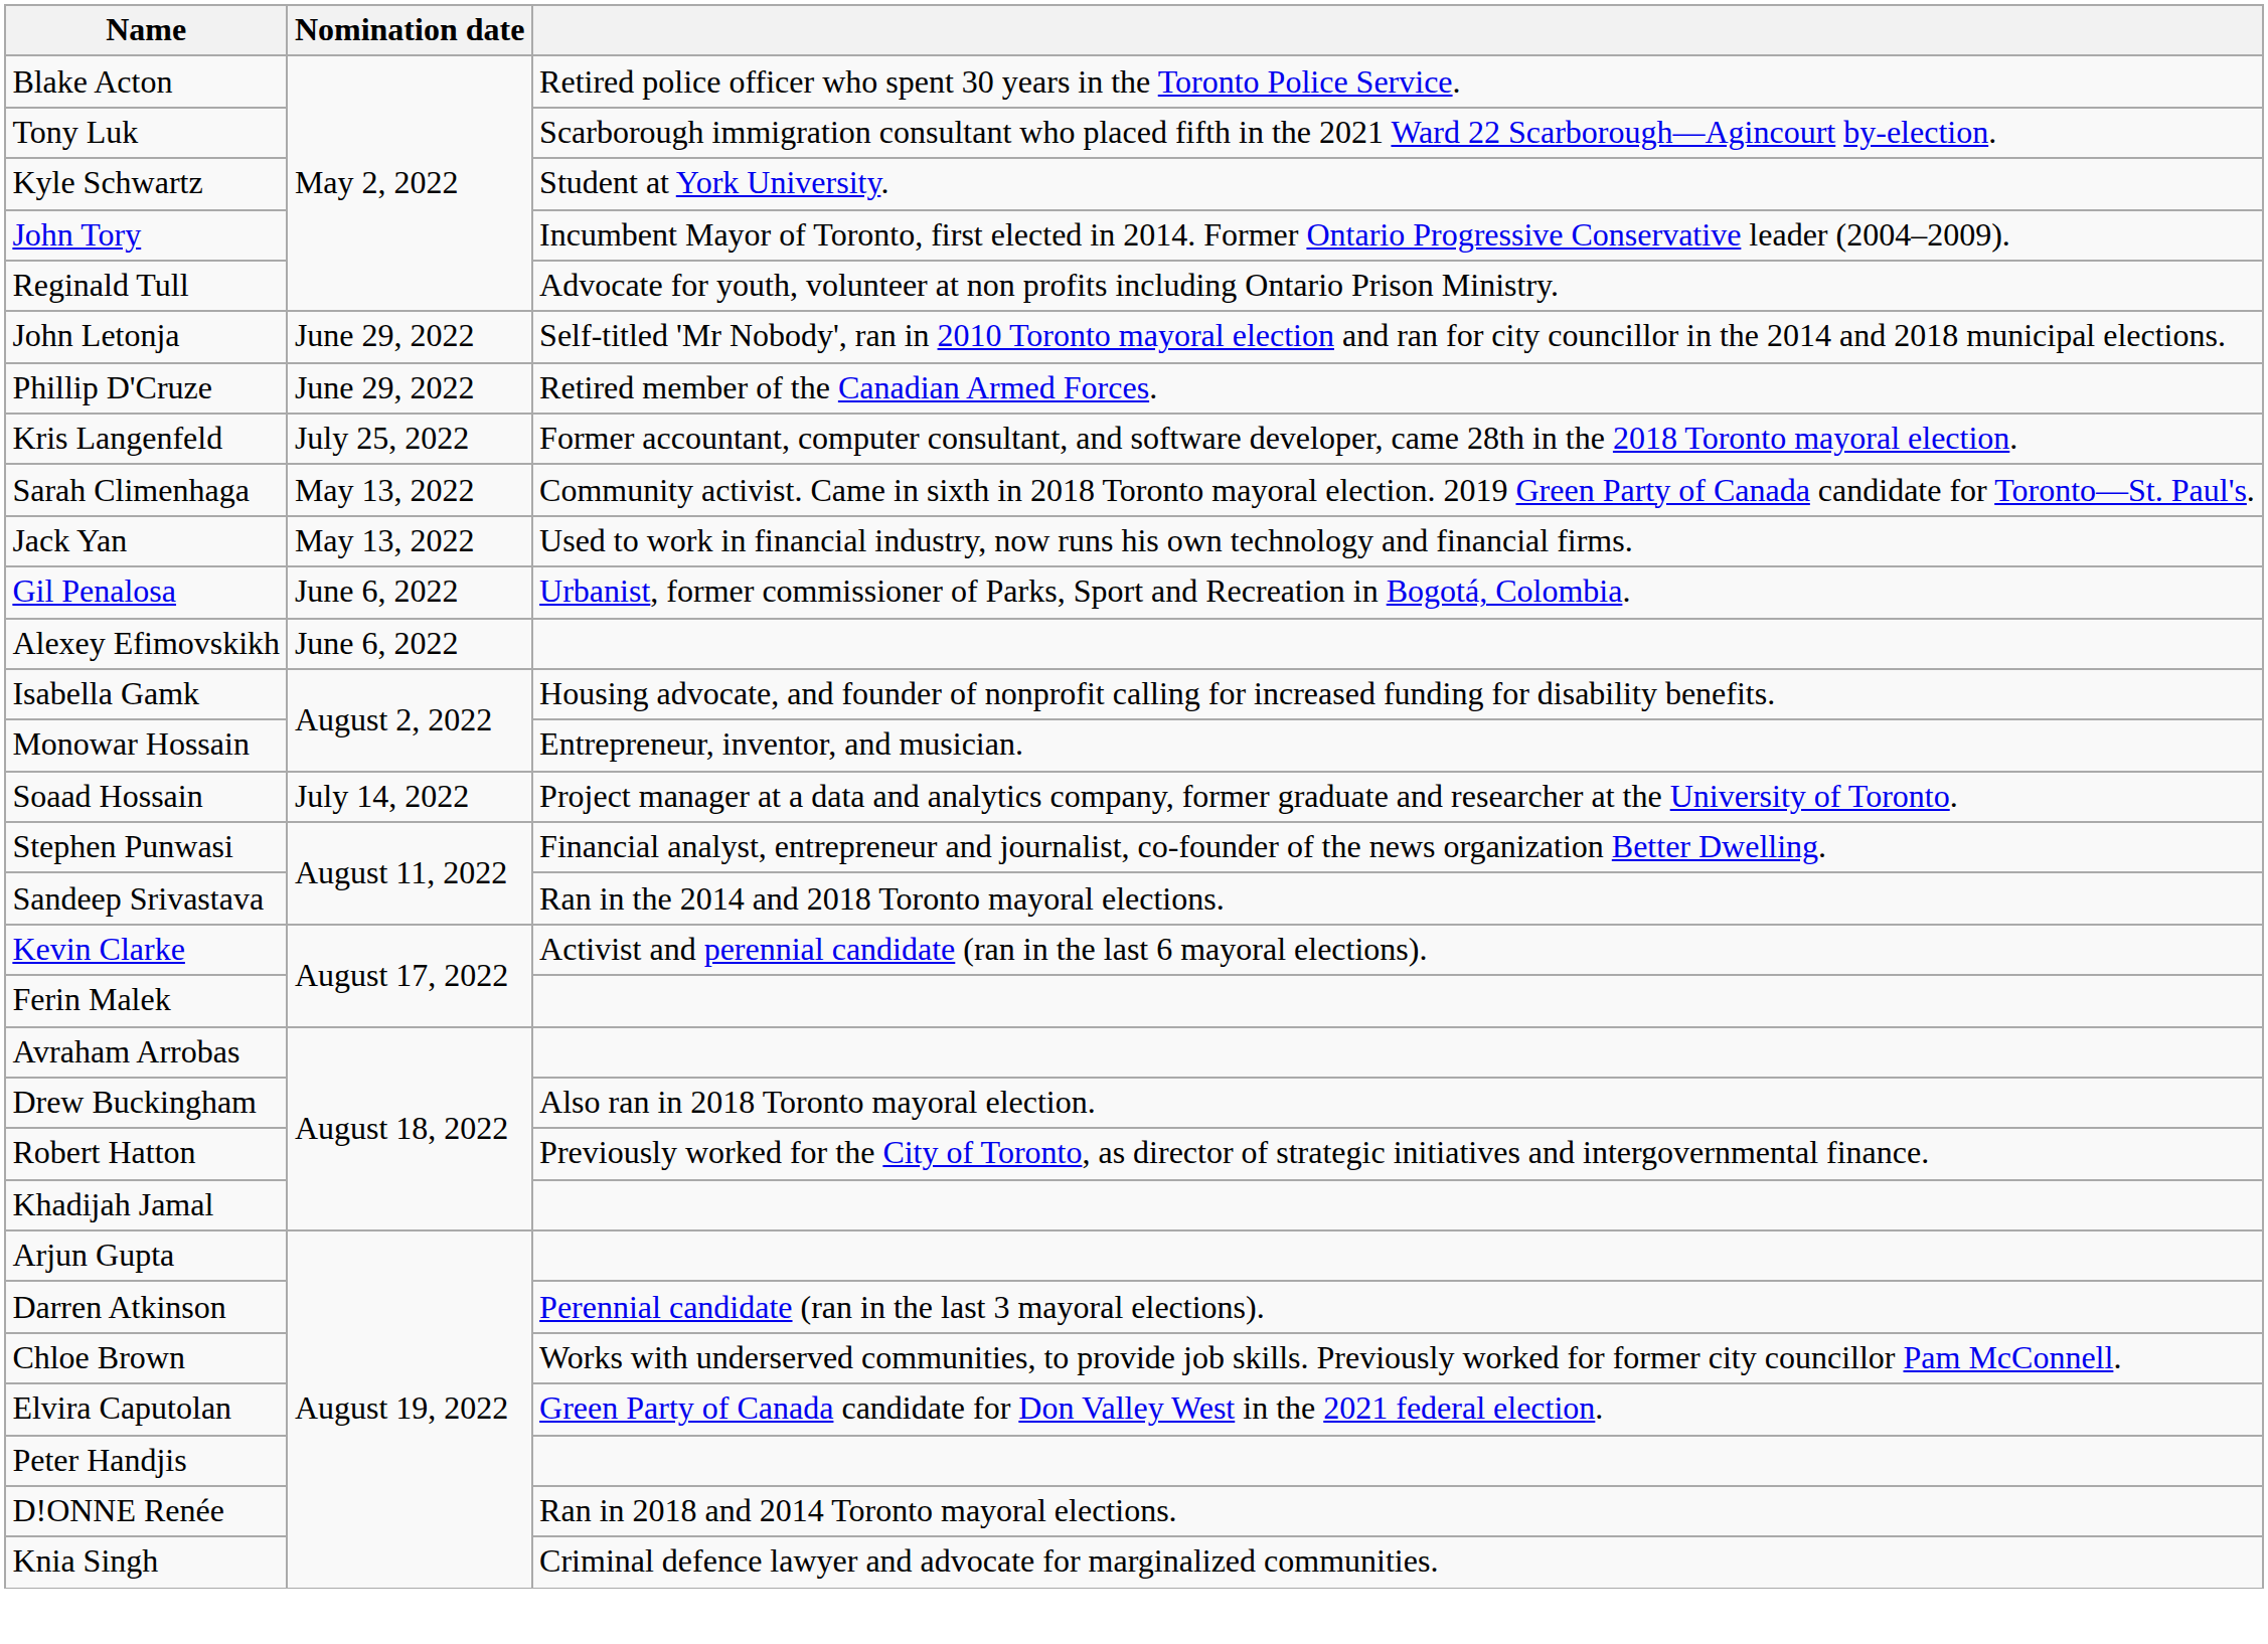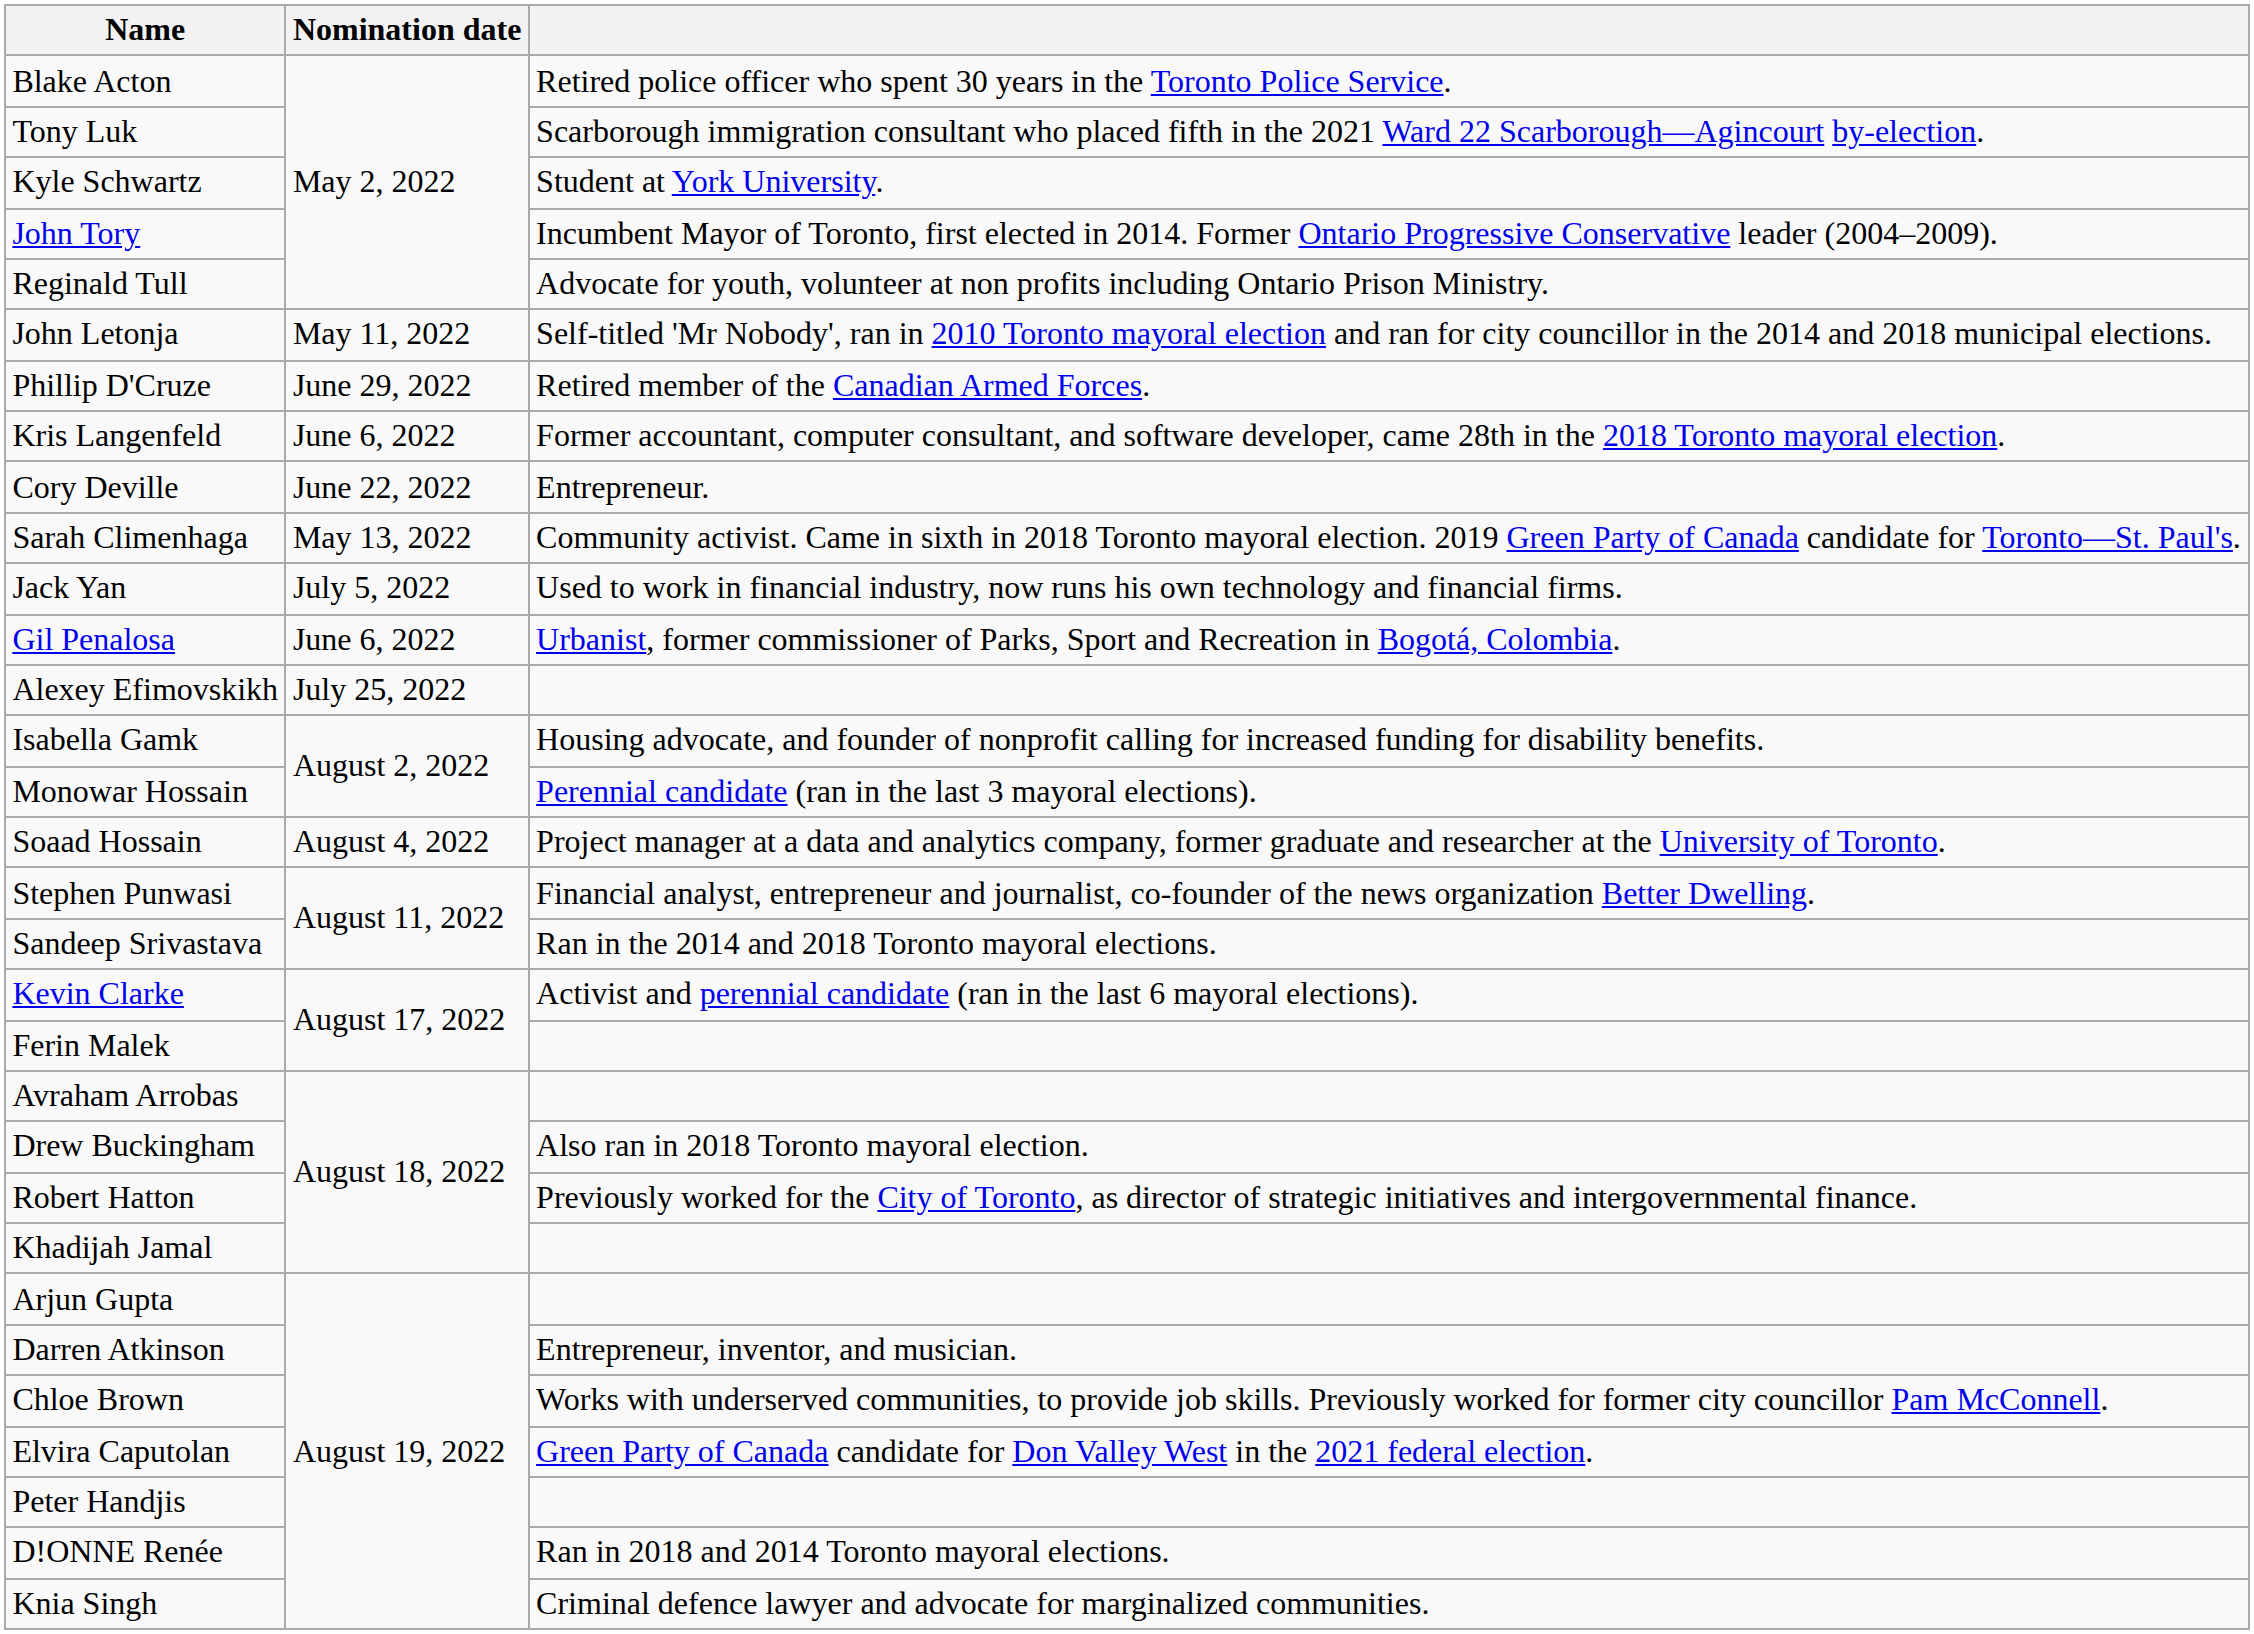 <table class="wikitable sortable">
 <tr>
 <th>Name</th>
 <th>Nomination date</th>
 <th></th>
 </tr>
 <tr>
 <td>Blake Acton</td>
 <td rowspan="5">May 2, 2022</td>
 <td>Retired police officer who spent 30 years in the <a href='#'>Toronto Police Service</a>.</td>
 </tr>
 <tr>
 <td>Tony Luk</td>
 <td>Scarborough immigration consultant who placed fifth in the 2021 <a href='#'>Ward 22 Scarborough—Agincourt</a> <a href='#'>by-election</a>.</td>
 </tr>
 <tr>
 <td>Kyle Schwartz</td>
 <td>Student at <a href='#'>York University</a>.</td>
 </tr>
 <tr>
 <td><a href='#'>John Tory</a></td>
 <td>Incumbent Mayor of Toronto, first elected in 2014. Former <a href='#'>Ontario Progressive Conservative</a> leader (2004–2009).</td>
 </tr>
 <tr>
 <td>Reginald Tull</td>
 <td>Advocate for youth, volunteer at non profits including Ontario Prison Ministry.</td>
 </tr>
 <tr>
 <td>John Letonja</td>
-<td>June 29, 2022</td>
+<td>May 11, 2022</td>
 <td>Self-titled 'Mr Nobody', ran in <a href='#'>2010 Toronto mayoral election</a> and ran for city councillor in the 2014 and 2018 municipal elections.</td>
 </tr>
 <tr>
 <td>Phillip D'Cruze</td>
 <td>June 29, 2022</td>
 <td>Retired member of the <a href='#'>Canadian Armed Forces</a>.</td>
 </tr>
 <tr>
 <td>Kris Langenfeld</td>
-<td>July 25, 2022</td>
+<td>June 6, 2022</td>
 <td>Former accountant, computer consultant, and software developer, came 28th in the <a href='#'>2018 Toronto mayoral election</a>.</td>
+</tr>
+<tr>
+<td>Cory Deville</td>
+<td>June 22, 2022</td>
+<td>Entrepreneur.</td>
 </tr>
 <tr>
 <td>Sarah Climenhaga</td>
 <td>May 13, 2022</td>
 <td>Community activist. Came in sixth in 2018 Toronto mayoral election. 2019 <a href='#'>Green Party of Canada</a> candidate for <a href='#'>Toronto—St. Paul's</a>.</td>
 </tr>
 <tr>
 <td>Jack Yan</td>
-<td>May 13, 2022</td>
+<td>July 5, 2022</td>
 <td>Used to work in financial industry, now runs his own technology and financial firms.</td>
 </tr>
 <tr>
 <td><a href='#'>Gil Penalosa</a></td>
 <td>June 6, 2022</td>
 <td><a href='#'>Urbanist</a>, former commissioner of Parks, Sport and Recreation in <a href='#'>Bogotá, Colombia</a>.</td>
 </tr>
 <tr>
 <td>Alexey Efimovskikh</td>
-<td>June 6, 2022</td>
+<td>July 25, 2022</td>
 <td></td>
 </tr>
 <tr>
 <td>Isabella Gamk</td>
 <td rowspan="2">August 2, 2022</td>
 <td>Housing advocate, and founder of nonprofit calling for increased funding for disability benefits.</td>
 </tr>
 <tr>
 <td>Monowar Hossain</td>
-<td>Entrepreneur, inventor, and musician.</td>
+<td><a href='#'>Perennial candidate</a> (ran in the last 3 mayoral elections).</td>
 </tr>
 <tr>
 <td>Soaad Hossain</td>
-<td>July 14, 2022</td>
+<td>August 4, 2022</td>
 <td>Project manager at a data and analytics company, former graduate and researcher at the <a href='#'>University of Toronto</a>.</td>
 </tr>
 <tr>
 <td>Stephen Punwasi</td>
 <td rowspan="2">August 11, 2022</td>
 <td>Financial analyst, entrepreneur and journalist, co-founder of the news organization <a href='#'>Better Dwelling</a>.</td>
 </tr>
 <tr>
 <td>Sandeep Srivastava</td>
 <td>Ran in the 2014 and 2018 Toronto mayoral elections.</td>
 </tr>
 <tr>
 <td><a href='#'>Kevin Clarke</a></td>
 <td rowspan="2">August 17, 2022</td>
 <td>Activist and <a href='#'>perennial candidate</a> (ran in the last 6 mayoral elections).</td>
 </tr>
 <tr>
 <td>Ferin Malek</td>
 <td></td>
 </tr>
 <tr>
 <td>Avraham Arrobas</td>
 <td rowspan="4">August 18, 2022</td>
 <td></td>
 </tr>
 <tr>
 <td>Drew Buckingham</td>
 <td>Also ran in 2018 Toronto mayoral election.</td>
 </tr>
 <tr>
 <td>Robert Hatton</td>
 <td>Previously worked for the <a href='#'>City of Toronto</a>, as director of strategic initiatives and intergovernmental finance.</td>
 </tr>
 <tr>
 <td>Khadijah Jamal</td>
 <td></td>
 </tr>
 <tr>
 <td>Arjun Gupta</td>
 <td rowspan="7">August 19, 2022</td>
 <td></td>
 </tr>
 <tr>
 <td>Darren Atkinson</td>
-<td><a href='#'>Perennial candidate</a> (ran in the last 3 mayoral elections).</td>
+<td>Entrepreneur, inventor, and musician.</td>
 </tr>
 <tr>
 <td>Chloe Brown</td>
 <td>Works with underserved communities, to provide job skills. Previously worked for former city councillor <a href='#'>Pam McConnell</a>.</td>
 </tr>
 <tr>
 <td>Elvira Caputolan</td>
 <td><a href='#'>Green Party of Canada</a> candidate for <a href='#'>Don Valley West</a> in the <a href='#'>2021 federal election</a>.</td>
 </tr>
 <tr>
 <td>Peter Handjis</td>
 <td></td>
 </tr>
 <tr>
 <td>D!ONNE Renée</td>
 <td>Ran in 2018 and 2014 Toronto mayoral elections.</td>
 </tr>
 <tr>
 <td>Knia Singh</td>
 <td>Criminal defence lawyer and advocate for marginalized communities.</td>
 </tr>
 </table>
